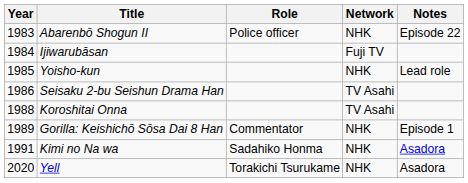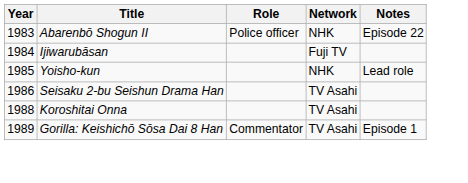 <table class="wikitable">
 <tr>
 <th>Year</th>
 <th>Title</th>
 <th>Role</th>
 <th>Network</th>
 <th>Notes</th>
 </tr>
 <tr>
 <td>1983</td>
 <td><em>Abarenbō Shogun II</em></td>
 <td>Police officer</td>
 <td>NHK</td>
 <td>Episode 22</td>
 </tr>
 <tr>
 <td>1984</td>
 <td><em>Ijiwarubāsan</em></td>
 <td></td>
 <td>Fuji TV</td>
 <td></td>
 </tr>
 <tr>
 <td>1985</td>
 <td><em>Yoisho-kun</em></td>
 <td></td>
 <td>NHK</td>
 <td>Lead role</td>
 </tr>
 <tr>
 <td>1986</td>
 <td><em>Seisaku 2-bu Seishun Drama Han</em></td>
 <td></td>
 <td>TV Asahi</td>
 <td></td>
 </tr>
 <tr>
 <td>1988</td>
 <td><em>Koroshitai Onna</em></td>
 <td></td>
 <td>TV Asahi</td>
 <td></td>
 </tr>
 <tr>
 <td>1989</td>
 <td><em>Gorilla: Keishichō Sōsa Dai 8 Han</em></td>
 <td>Commentator</td>
-<td>NHK</td>
+<td>TV Asahi</td>
 <td>Episode 1</td>
 </tr>
-<tr>
-<td>1991</td>
-<td><em>Kimi no Na wa</em></td>
-<td>Sadahiko Honma</td>
-<td>NHK</td>
-<td><a href='#'>Asadora</a></td>
-</tr>
-<tr>
-<td>2020</td>
-<td><em><a href='#'>Yell</a></em></td>
-<td>Torakichi Tsurukame</td>
-<td>NHK</td>
-<td>Asadora</td>
-</tr>
 </table>
